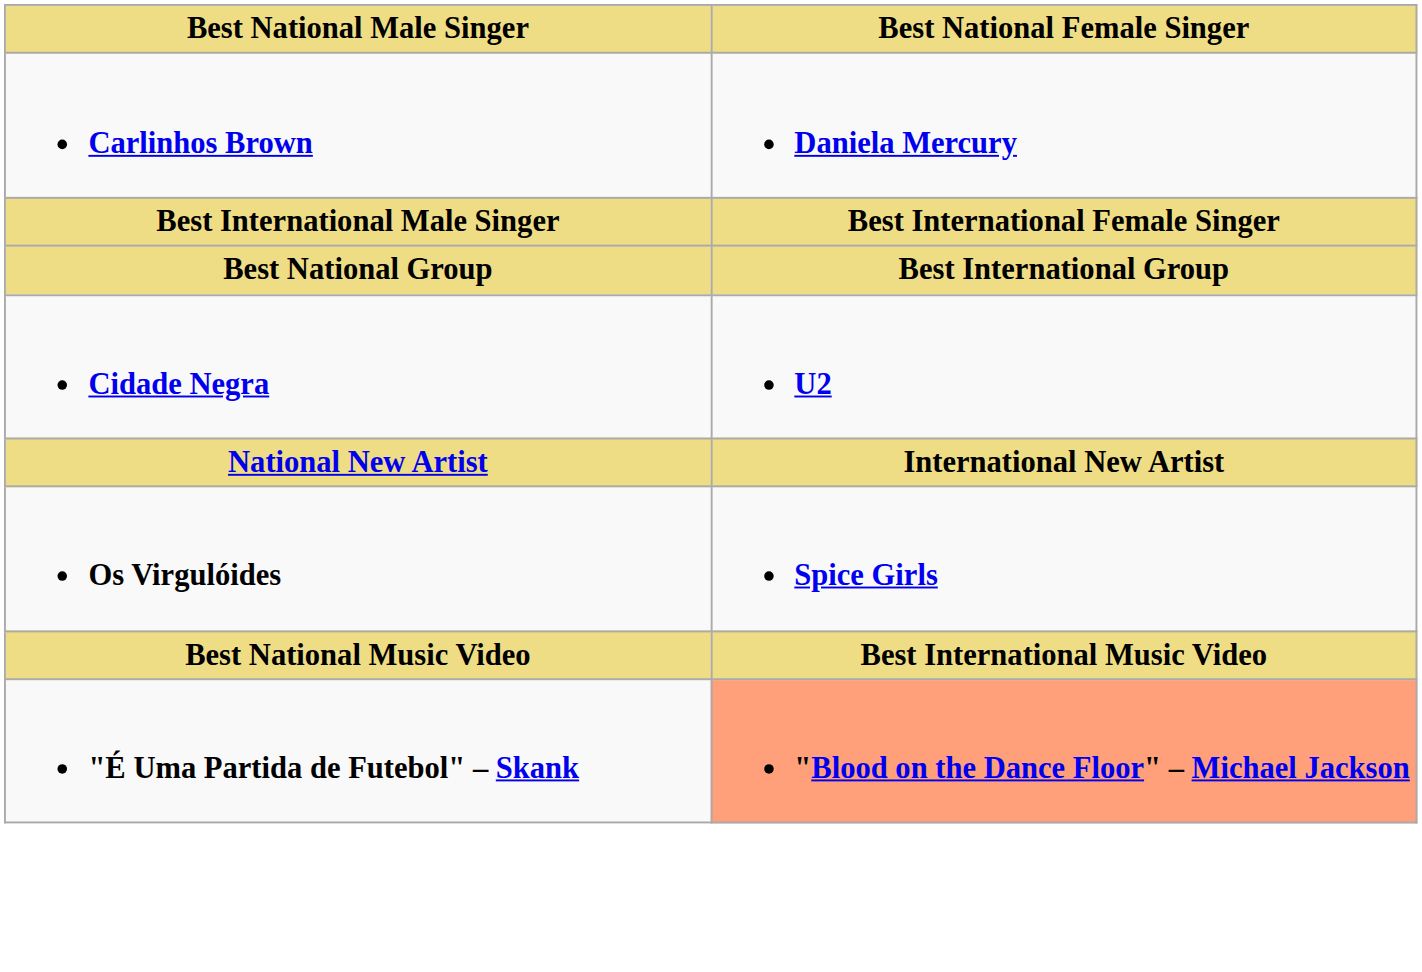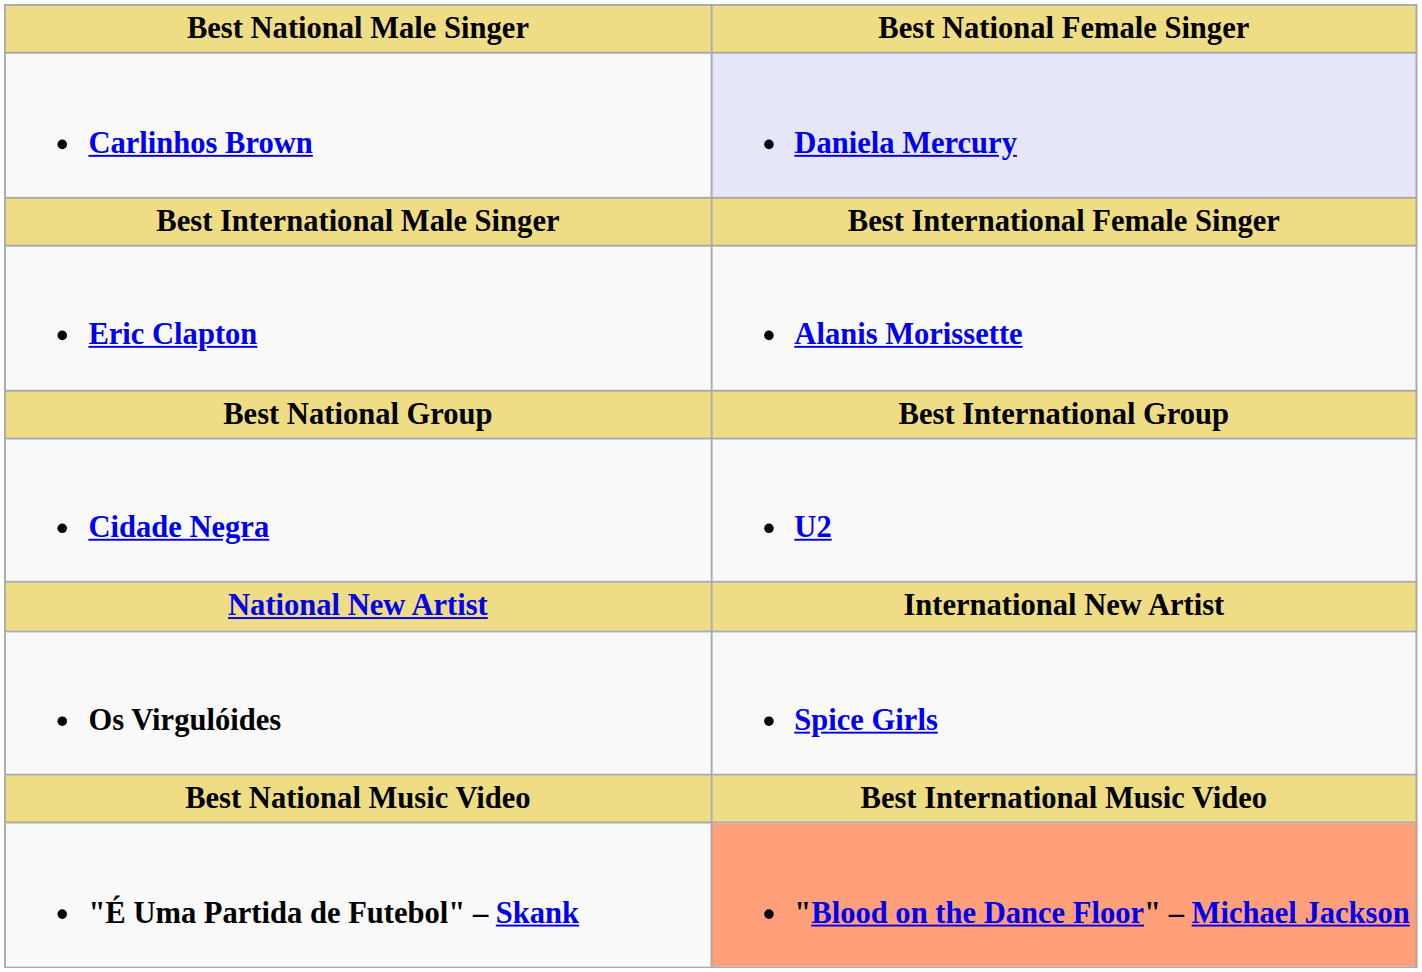 <table class="wikitable" style="width=">
 <tr>
 <th scope="col" width="50%" style="background:#EEDD85;">Best National Male Singer</th>
 <th scope="col" width="50%" style="background:#EEDD85;">Best National Female Singer</th>
 </tr>
 <tr>
 <td style="vertical-align:top"><br><ul><li><strong><a href='#'>Carlinhos Brown</a></strong></li></ul></td>
-<td style="vertical-align:top"><br><ul><li><strong><a href='#'>Daniela Mercury</a></strong></li></ul></td>
+<td style="background: lavender; vertical-align:top"><br><ul><li><strong><a href='#'>Daniela Mercury</a></strong></li></ul></td>
 </tr>
 <tr>
 <th scope="col" width="50%" style="background:#EEDD85;">Best International Male Singer</th>
 <th scope="col" width="50%" style="background:#EEDD85;">Best International Female Singer</th>
+</tr>
+<tr>
+<td style="vertical-align:top"><br><ul><li><strong><a href='#'>Eric Clapton</a></strong></li></ul></td>
+<td style="vertical-align:top"><br><ul><li><strong><a href='#'>Alanis Morissette</a></strong></li></ul></td>
 </tr>
 <tr>
 <th scope="col" width="50%" style="background:#EEDD85;">Best National Group</th>
 <th scope="col" width="50%" style="background:#EEDD85;">Best International Group</th>
 </tr>
 <tr>
 <td style="vertical-align:top"><br><ul><li><strong><a href='#'>Cidade Negra</a></strong></li></ul></td>
 <td style="vertical-align:top"><br><ul><li><strong><a href='#'>U2</a></strong></li></ul></td>
 </tr>
 <tr>
 <th scope="col" width="50%" style="background:#EEDD85;"><a href='#'>National New Artist</a></th>
 <th scope="col" width="50%" style="background:#EEDD85;">International New Artist</th>
 </tr>
 <tr>
 <td style="vertical-align:top"><br><ul><li><strong>Os Virgulóides</strong></li></ul></td>
 <td style="vertical-align:top"><br><ul><li><strong><a href='#'>Spice Girls</a></strong></li></ul></td>
 </tr>
 <tr>
 <th scope="col" width="50%" style="background:#EEDD85;">Best National Music Video</th>
 <th scope="col" width="50%" style="background:#EEDD85;">Best International Music Video</th>
 </tr>
 <tr>
 <td style="vertical-align:top"><br><ul><li><strong>"É Uma Partida de Futebol" – <a href='#'>Skank</a></strong></li></ul></td>
 <td style="background: lightsalmon; vertical-align:top"><br><ul><li><strong>"<a href='#'>Blood on the Dance Floor</a>" – <a href='#'>Michael Jackson</a></strong></li></ul></td>
 </tr>
 </table>
